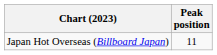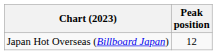 <table class="wikitable">
 <tr>
 <th>Chart (2023)</th>
 <th>Peak<br>position</th>
 </tr>
 <tr>
 <td>Japan Hot Overseas (<em><a href='#'>Billboard Japan</a></em>)</td>
-<td align="center">11</td>
+<td align="center">12</td>
 </tr>
 </table>
